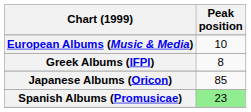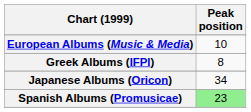 <table class="wikitable sortable plainrowheaders" style="text-align:center">
 <tr>
 <th scope="col">Chart (1999)</th>
 <th scope="col">Peak<br>position</th>
 </tr>
 <tr>
 </tr>
 <tr>
 </tr>
 <tr>
 </tr>
 <tr>
 </tr>
 <tr>
 </tr>
 <tr>
 </tr>
 <tr>
 </tr>
 <tr>
 <th scope="row"><a href='#'>European Albums</a> (<em><a href='#'>Music & Media</a></em>)</th>
 <td>10</td>
 </tr>
 <tr>
 </tr>
 <tr>
 </tr>
 <tr>
 </tr>
 <tr>
 <th scope="row">Greek Albums (<a href='#'>IFPI</a>)</th>
 <td>8</td>
 </tr>
 <tr>
 </tr>
 <tr>
 </tr>
 <tr>
 </tr>
 <tr>
 <th scope="row">Japanese Albums (<a href='#'>Oricon</a>)</th>
-<td>85</td>
+<td>34</td>
 </tr>
 <tr>
 </tr>
 <tr>
 </tr>
 <tr>
 </tr>
 <tr>
 <th scope="row">Spanish Albums (<a href='#'>Promusicae</a>)</th>
 <td style="background: lightgreen;">23</td>
 </tr>
 <tr>
 </tr>
 <tr>
 </tr>
 <tr>
 </tr>
 <tr>
 </tr>
 </table>
